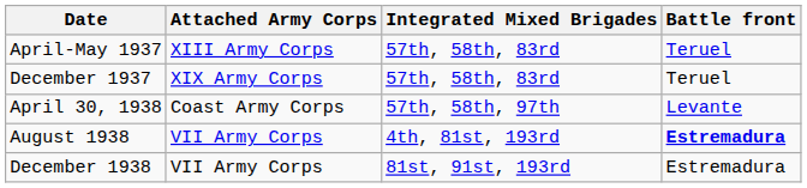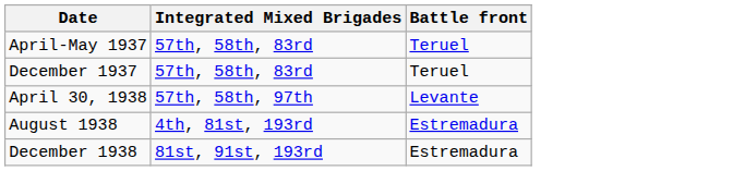 <table class = "wikitable">
 <tr>
 <th>Date</th>
-<th>Attached Army Corps</th>
 <th>Integrated Mixed Brigades</th>
 <th>Battle front</th>
 </tr>
 <tr>
 <td>April-May 1937</td>
-<td><a href='#'>XIII Army Corps</a></td>
 <td><a href='#'>57th</a>, <a href='#'>58th</a>, <a href='#'>83rd</a></td>
 <td><a href='#'>Teruel</a></td>
 </tr>
 <tr>
 <td>December 1937</td>
-<td><a href='#'>XIX Army Corps</a></td>
 <td><a href='#'>57th</a>, <a href='#'>58th</a>, <a href='#'>83rd</a></td>
 <td>Teruel</td>
 </tr>
 <tr>
 <td>April 30, 1938</td>
-<td>Coast Army Corps</td>
 <td><a href='#'>57th</a>, <a href='#'>58th</a>, <a href='#'>97th</a></td>
 <td><a href='#'>Levante</a></td>
 </tr>
 <tr>
 <td>August 1938</td>
-<td><a href='#'>VII Army Corps</a></td>
 <td><a href='#'>4th</a>, <a href='#'>81st</a>, <a href='#'>193rd</a></td>
-<td><strong><a href='#'>Estremadura</a></strong></td>
+<td><a href='#'>Estremadura</a></td>
 </tr>
 <tr>
 <td>December 1938</td>
-<td>VII Army Corps</td>
 <td><a href='#'>81st</a>, <a href='#'>91st</a>, <a href='#'>193rd</a></td>
 <td>Estremadura</td>
 </tr>
 </table>
